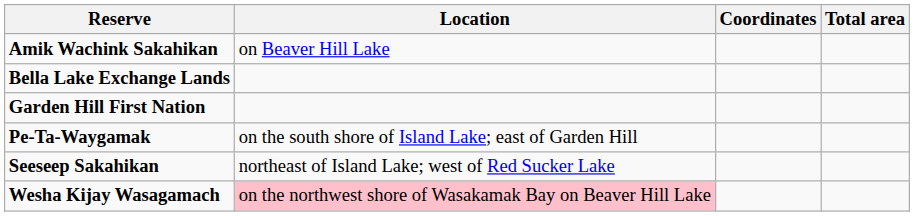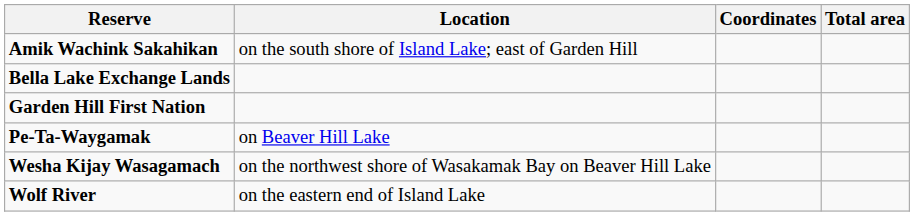 <table class="wikitable">
 <tr>
 <th>Reserve</th>
 <th>Location</th>
 <th>Coordinates</th>
 <th>Total area</th>
 </tr>
 <tr>
 <td><strong>Amik Wachink Sakahikan</strong></td>
-<td>on <a href='#'>Beaver Hill Lake</a></td>
+<td>on the south shore of <a href='#'>Island Lake</a>; east of Garden Hill</td>
 <td></td>
 <td></td>
 </tr>
 <tr>
 <td><strong>Bella Lake Exchange Lands</strong></td>
 <td></td>
 <td></td>
 <td></td>
 </tr>
 <tr>
 <td><strong>Garden Hill First Nation</strong></td>
 <td></td>
 <td></td>
 <td></td>
 </tr>
 <tr>
 <td><strong>Pe-Ta-Waygamak</strong></td>
-<td>on the south shore of <a href='#'>Island Lake</a>; east of Garden Hill</td>
-<td></td>
-<td></td>
-</tr>
-<tr>
-<td><strong>Seeseep Sakahikan</strong></td>
-<td>northeast of Island Lake;  west of <a href='#'>Red Sucker Lake</a></td>
+<td>on <a href='#'>Beaver Hill Lake</a></td>
 <td></td>
 <td></td>
 </tr>
 <tr>
 <td><strong>Wesha Kijay Wasagamach</strong></td>
-<td style="background: pink;">on the northwest shore of Wasakamak Bay on Beaver Hill Lake</td>
+<td>on the northwest shore of Wasakamak Bay on Beaver Hill Lake</td>
+<td></td>
+<td></td>
+</tr>
+<tr>
+<td><strong>Wolf River</strong></td>
+<td>on the eastern end of Island Lake</td>
 <td></td>
 <td></td>
 </tr>
 </table>
